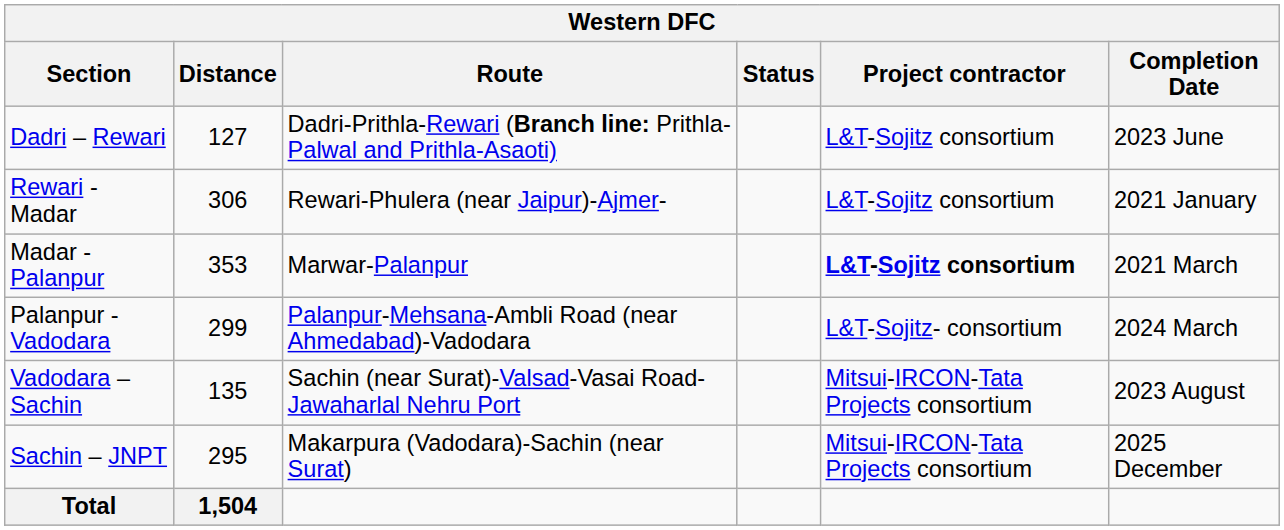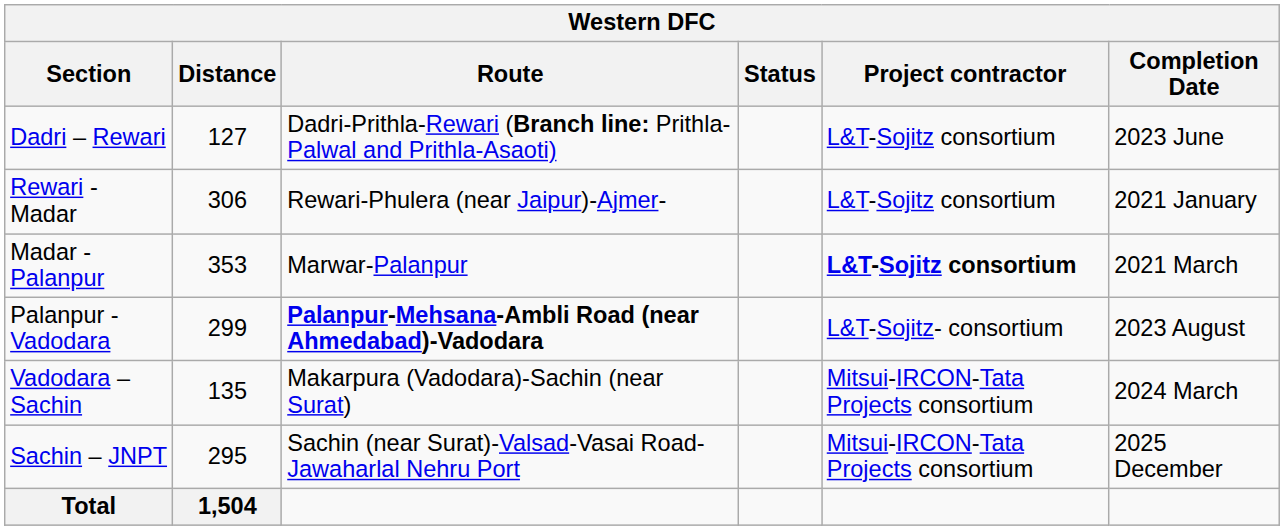 <table class="sortable wikitable">
 <tr>
 <th colspan="6">Western DFC</th>
 </tr>
 <tr>
 <th>Section</th>
 <th>Distance</th>
 <th>Route</th>
 <th>Status</th>
 <th>Project contractor</th>
 <th>Completion Date</th>
 </tr>
 <tr>
 <td><a href='#'>Dadri</a> – <a href='#'>Rewari</a></td>
 <td style="text-align:center;">127</td>
 <td>Dadri-Prithla-<a href='#'>Rewari</a> (<strong>Branch line:</strong> Prithla-<a href='#'>Palwal and Prithla-Asaoti)</a></td>
 <td></td>
 <td><a href='#'>L&T</a>-<a href='#'>Sojitz</a> consortium</td>
 <td>2023 June</td>
 </tr>
 <tr>
 <td><a href='#'>Rewari</a> - Madar</td>
 <td style="text-align:center;">306</td>
 <td>Rewari-Phulera (near <a href='#'>Jaipur</a>)-<a href='#'>Ajmer</a>-</td>
 <td></td>
 <td><a href='#'>L&T</a>-<a href='#'>Sojitz</a> consortium</td>
 <td>2021 January</td>
 </tr>
 <tr>
 <td>Madar -<a href='#'>Palanpur</a></td>
 <td style="text-align:center;">353</td>
 <td>Marwar-<a href='#'>Palanpur</a></td>
 <td></td>
 <td><strong><a href='#'>L&T</a>-<a href='#'>Sojitz</a> consortium</strong></td>
 <td>2021 March</td>
 </tr>
 <tr>
 <td>Palanpur -<a href='#'>Vadodara</a></td>
 <td style="text-align:center;">299</td>
-<td><a href='#'>Palanpur</a>-<a href='#'>Mehsana</a>-Ambli Road (near <a href='#'>Ahmedabad</a>)-Vadodara</td>
+<td><strong><a href='#'>Palanpur</a>-<a href='#'>Mehsana</a>-Ambli Road (near <a href='#'>Ahmedabad</a>)-Vadodara</strong></td>
 <td></td>
 <td><a href='#'>L&T</a>-<a href='#'>Sojitz</a>- consortium</td>
-<td>2024 March</td>
+<td>2023 August</td>
 </tr>
 <tr>
 <td><a href='#'>Vadodara</a> – <a href='#'>Sachin</a></td>
 <td style="text-align:center;">135</td>
-<td>Sachin (near Surat)-<a href='#'>Valsad</a>-Vasai Road-<a href='#'>Jawaharlal Nehru Port</a></td>
+<td>Makarpura (Vadodara)-Sachin (near <a href='#'>Surat</a>)</td>
 <td></td>
 <td><a href='#'>Mitsui</a>-<a href='#'>IRCON</a>-<a href='#'>Tata Projects</a> consortium</td>
-<td>2023 August</td>
+<td>2024 March</td>
 </tr>
 <tr>
 <td><a href='#'>Sachin</a> – <a href='#'>JNPT</a></td>
 <td style="text-align:center;">295</td>
-<td>Makarpura (Vadodara)-Sachin (near <a href='#'>Surat</a>)</td>
+<td>Sachin (near Surat)-<a href='#'>Valsad</a>-Vasai Road-<a href='#'>Jawaharlal Nehru Port</a></td>
 <td></td>
 <td><a href='#'>Mitsui</a>-<a href='#'>IRCON</a>-<a href='#'>Tata Projects</a> consortium</td>
 <td>2025 December</td>
 </tr>
 <tr>
 <th>Total</th>
 <th>1,504</th>
 <td></td>
 <td></td>
 <td></td>
 <td></td>
 </tr>
 </table>
